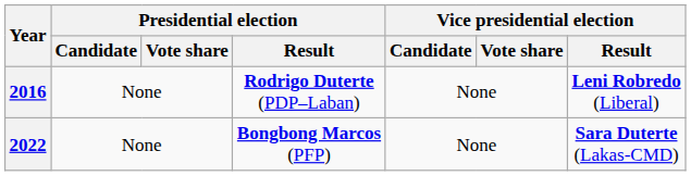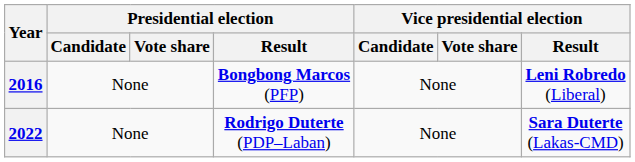 <table class="wikitable" style="text-align:center; font-size:90%">
 <tr>
 <th rowspan=2>Year</th>
 <th colspan=3>Presidential election</th>
 <th colspan=3>Vice presidential election</th>
 </tr>
 <tr>
 <th>Candidate</th>
 <th>Vote share</th>
 <th>Result</th>
 <th>Candidate</th>
 <th>Vote share</th>
 <th>Result</th>
 </tr>
 <tr>
 <th><a href='#'>2016</a></th>
 <td colspan=2>None</td>
-<td><strong><a href='#'>Rodrigo Duterte</a></strong><br>(<a href='#'>PDP–Laban</a>)</td>
+<td><strong><a href='#'>Bongbong Marcos</a></strong><br>(<a href='#'>PFP</a>)</td>
 <td colspan=2>None</td>
 <td><strong><a href='#'>Leni Robredo</a></strong><br>(<a href='#'>Liberal</a>)</td>
 </tr>
 <tr>
 <th><a href='#'>2022</a></th>
 <td colspan=2>None</td>
-<td><strong><a href='#'>Bongbong Marcos</a></strong><br>(<a href='#'>PFP</a>)</td>
+<td><strong><a href='#'>Rodrigo Duterte</a></strong><br>(<a href='#'>PDP–Laban</a>)</td>
 <td colspan=2>None</td>
 <td><strong><a href='#'>Sara Duterte</a></strong><br>(<a href='#'>Lakas-CMD</a>)</td>
 </tr>
 </table>
